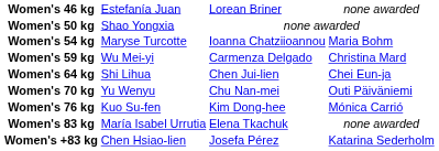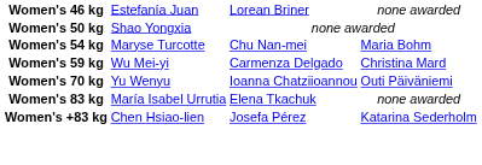 <table>
 <tr>
 <th scope="row">Women's 46 kg</th>
 <td> <a href='#'>Estefanía Juan</a></td>
 <td> <a href='#'>Lorean Briner</a></td>
 <td align=center><em>none awarded</em></td>
 </tr>
 <tr>
 <th scope="row">Women's 50 kg</th>
 <td> <a href='#'>Shao Yongxia</a></td>
 <td align=center colspan=2><em>none awarded</em></td>
 </tr>
 <tr>
 <th scope="row">Women's 54 kg</th>
 <td> <a href='#'>Maryse Turcotte</a></td>
-<td> <a href='#'>Ioanna Chatziioannou</a></td>
+<td> <a href='#'>Chu Nan-mei</a></td>
 <td> <a href='#'>Maria Bohm</a></td>
 </tr>
 <tr>
 <th scope="row">Women's 59 kg</th>
 <td> <a href='#'>Wu Mei-yi</a></td>
 <td> <a href='#'>Carmenza Delgado</a></td>
 <td> <a href='#'>Christina Mard</a></td>
 </tr>
 <tr>
-<th scope="row">Women's 64 kg</th>
-<td> <a href='#'>Shi Lihua</a></td>
-<td> <a href='#'>Chen Jui-lien</a></td>
-<td> <a href='#'>Chei Eun-ja</a></td>
-</tr>
-<tr>
 <th scope="row">Women's 70 kg</th>
 <td> <a href='#'>Yu Wenyu</a></td>
-<td> <a href='#'>Chu Nan-mei</a></td>
+<td> <a href='#'>Ioanna Chatziioannou</a></td>
 <td> <a href='#'>Outi Päiväniemi</a></td>
-</tr>
-<tr>
-<th scope="row">Women's 76 kg</th>
-<td> <a href='#'>Kuo Su-fen</a></td>
-<td> <a href='#'>Kim Dong-hee</a></td>
-<td> <a href='#'>Mónica Carrió</a></td>
 </tr>
 <tr>
 <th scope="row">Women's 83 kg</th>
 <td> <a href='#'>María Isabel Urrutia</a></td>
 <td> <a href='#'>Elena Tkachuk</a></td>
 <td align=center><em>none awarded</em></td>
 </tr>
 <tr>
 <th scope="row">Women's +83 kg</th>
 <td> <a href='#'>Chen Hsiao-lien</a></td>
 <td> <a href='#'>Josefa Pérez</a></td>
 <td> <a href='#'>Katarina Sederholm</a></td>
 </tr>
 </table>
